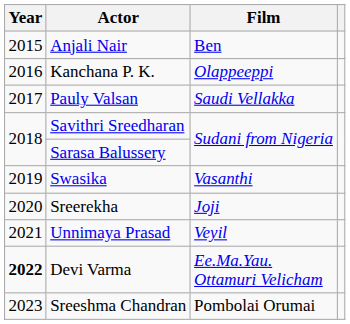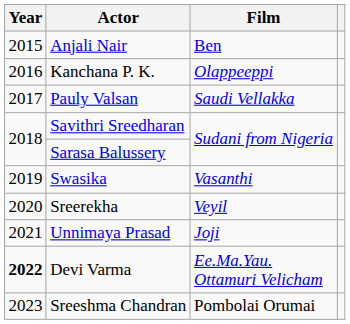 <table class="wikitable sortable">
 <tr>
 <th>Year</th>
 <th>Actor</th>
 <th>Film</th>
 <th class="unsortable"></th>
 </tr>
 <tr>
 <td>2015</td>
 <td><a href='#'>Anjali Nair</a></td>
 <td><em><a href='#'></em>Ben<em></a></em></td>
 <td></td>
 </tr>
 <tr>
 <td>2016</td>
 <td>Kanchana P. K.</td>
 <td><em><a href='#'>Olappeeppi</a></em></td>
 <td></td>
 </tr>
 <tr>
 <td>2017</td>
 <td><a href='#'>Pauly Valsan</a></td>
 <td><em><a href='#'>Saudi Vellakka</a></em></td>
 <td></td>
 </tr>
 <tr>
 <td rowspan="2">2018</td>
 <td><a href='#'>Savithri Sreedharan</a></td>
 <td rowspan="2"><em><a href='#'>Sudani from Nigeria</a></em></td>
 <td rowspan="2"></td>
 </tr>
 <tr>
 <td><a href='#'>Sarasa Balussery</a></td>
 </tr>
 <tr>
 <td>2019</td>
 <td><a href='#'>Swasika</a></td>
 <td><em><a href='#'>Vasanthi</a></em></td>
 <td></td>
 </tr>
 <tr>
 <td>2020</td>
 <td>Sreerekha</td>
-<td><em><a href='#'>Joji</a></em></td>
+<td><em><a href='#'>Veyil</a></em></td>
 <td></td>
 </tr>
 <tr>
 <td>2021</td>
 <td><a href='#'>Unnimaya Prasad</a></td>
-<td><em><a href='#'>Veyil</a></em></td>
+<td><em><a href='#'>Joji</a></em></td>
 <td></td>
 </tr>
 <tr>
 <td><strong>2022</strong></td>
 <td>Devi Varma</td>
 <td><em><a href='#'>Ee.Ma.Yau.</a></em><br><em><a href='#'>Ottamuri Velicham</a></em></td>
 <td></td>
 </tr>
 <tr>
 <td>2023</td>
 <td>Sreeshma Chandran</td>
 <td>Pombolai Orumai</td>
 <td></td>
 </tr>
 </table>
